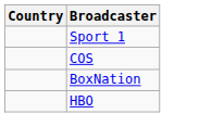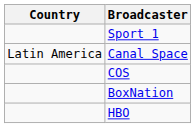 <table class="wikitable">
 <tr>
 <th align=center>Country</th>
 <th align=center>Broadcaster</th>
 </tr>
 <tr>
 <td></td>
 <td><a href='#'>Sport 1</a></td>
+</tr>
+<tr>
+<td>Latin America</td>
+<td><a href='#'>Canal Space</a></td>
 </tr>
 <tr>
 <td></td>
 <td><a href='#'>COS</a></td>
 </tr>
 <tr>
 <td></td>
 <td><a href='#'>BoxNation</a></td>
 </tr>
 <tr>
 <td></td>
 <td><a href='#'>HBO</a></td>
 </tr>
 </table>
